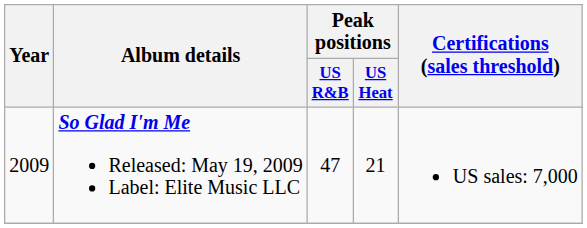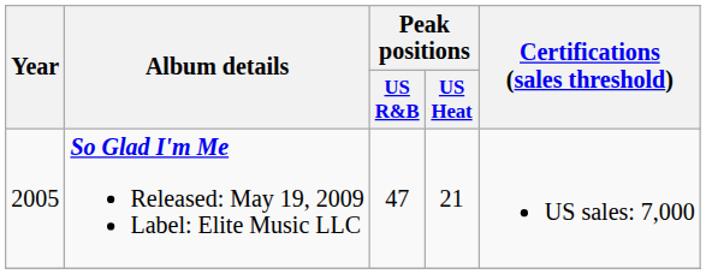 <table class="wikitable" style="text-align:center;">
 <tr>
 <th rowspan="2">Year</th>
 <th rowspan="2">Album details</th>
 <th colspan="2">Peak positions</th>
 <th rowspan="2"><a href='#'>Certifications</a><br>(<a href='#'>sales threshold</a>)</th>
 </tr>
 <tr style="font-size:smaller;">
 <th width="30"><a href='#'>US<br>R&B</a></th>
 <th width="30"><a href='#'>US<br>Heat</a></th>
 </tr>
 <tr>
-<td>2009</td>
+<td>2005</td>
 <td align="left"><strong><em><a href='#'>So Glad I'm Me</a></em></strong><br><ul><li>Released: May 19, 2009</li><li>Label: Elite Music LLC</li></ul></td>
 <td>47</td>
 <td>21</td>
 <td align="left"><br><ul><li>US sales: 7,000</li></ul></td>
 </tr>
 <tr>
 </tr>
 </table>
